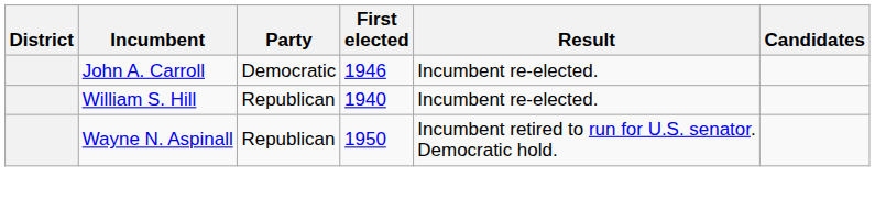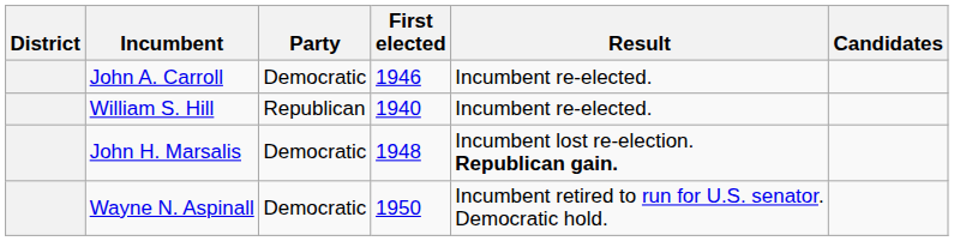 <table class=wikitable>
 <tr valign=bottom>
 <th>District</th>
 <th>Incumbent</th>
 <th>Party</th>
 <th>First<br>elected</th>
 <th>Result</th>
 <th>Candidates</th>
 </tr>
 <tr>
 <th></th>
 <td><a href='#'>John A. Carroll</a></td>
 <td>Democratic</td>
 <td><a href='#'>1946</a></td>
 <td>Incumbent re-elected.</td>
 <td nowrap></td>
 </tr>
 <tr>
 <th></th>
 <td><a href='#'>William S. Hill</a></td>
 <td>Republican</td>
 <td><a href='#'>1940</a></td>
 <td>Incumbent re-elected.</td>
 <td nowrap></td>
 </tr>
 <tr>
 <th></th>
+<td><a href='#'>John H. Marsalis</a></td>
+<td>Democratic</td>
+<td><a href='#'>1948</a></td>
+<td>Incumbent lost re-election.<br><strong>Republican gain.</strong></td>
+<td nowrap></td>
+</tr>
+<tr>
+<th></th>
 <td><a href='#'>Wayne N. Aspinall</a></td>
-<td>Republican</td>
+<td>Democratic</td>
 <td><a href='#'>1950</a></td>
 <td>Incumbent retired to <a href='#'>run for U.S. senator</a>.<br>Democratic hold.</td>
 <td nowrap></td>
 </tr>
 </table>
